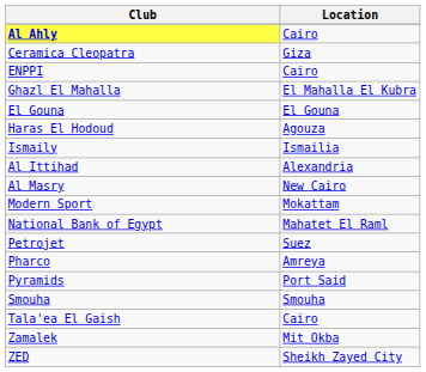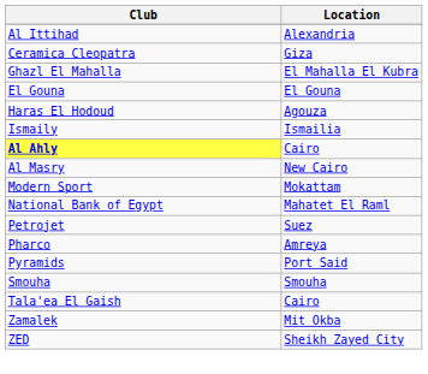 <table class="wikitable sortable">
 <tr>
 <th width="300px" scope="col">Club</th>
 <th width="150px" scope="col">Location</th>
 </tr>
 <tr>
 </tr>
 <tr>
-<td bgcolor=#FFFF44><strong><a href='#'>Al Ahly</a></strong></td>
-<td><a href='#'>Cairo</a></td>
+<td><a href='#'>Al Ittihad</a></td>
+<td><a href='#'>Alexandria</a></td>
 </tr>
 <tr>
 <td><a href='#'>Ceramica Cleopatra</a></td>
 <td><a href='#'>Giza</a></td>
-</tr>
-<tr>
-<td><a href='#'>ENPPI</a></td>
-<td><a href='#'>Cairo</a></td>
 </tr>
 <tr>
 <td><a href='#'>Ghazl El Mahalla</a></td>
 <td><a href='#'>El Mahalla El Kubra</a></td>
 </tr>
 <tr>
 <td><a href='#'>El Gouna</a></td>
 <td><a href='#'>El Gouna</a></td>
 </tr>
 <tr>
 <td><a href='#'>Haras El Hodoud</a></td>
 <td><a href='#'>Agouza</a></td>
 </tr>
 <tr>
 <td><a href='#'>Ismaily</a></td>
 <td><a href='#'>Ismailia</a></td>
 </tr>
 <tr>
-<td><a href='#'>Al Ittihad</a></td>
-<td><a href='#'>Alexandria</a></td>
+<td bgcolor=#FFFF44><strong><a href='#'>Al Ahly</a></strong></td>
+<td><a href='#'>Cairo</a></td>
 </tr>
 <tr>
 <td><a href='#'>Al Masry</a></td>
 <td><a href='#'>New Cairo</a></td>
 </tr>
 <tr>
 <td><a href='#'>Modern Sport</a></td>
 <td><a href='#'>Mokattam</a></td>
 </tr>
 <tr>
 <td><a href='#'>National Bank of Egypt</a></td>
 <td><a href='#'>Mahatet El Raml</a></td>
 </tr>
 <tr>
 <td><a href='#'>Petrojet</a></td>
 <td><a href='#'>Suez</a></td>
 </tr>
 <tr>
 <td><a href='#'>Pharco</a></td>
 <td><a href='#'>Amreya</a></td>
 </tr>
 <tr>
 <td><a href='#'>Pyramids</a></td>
 <td><a href='#'>Port Said</a></td>
 </tr>
 <tr>
 <td><a href='#'>Smouha</a></td>
 <td><a href='#'>Smouha</a></td>
 </tr>
 <tr>
 <td><a href='#'>Tala'ea El Gaish</a></td>
 <td><a href='#'>Cairo</a></td>
 </tr>
 <tr>
 <td><a href='#'>Zamalek</a></td>
 <td><a href='#'>Mit Okba</a></td>
 </tr>
 <tr>
 <td><a href='#'>ZED</a></td>
 <td><a href='#'>Sheikh Zayed City</a></td>
 </tr>
 </table>
